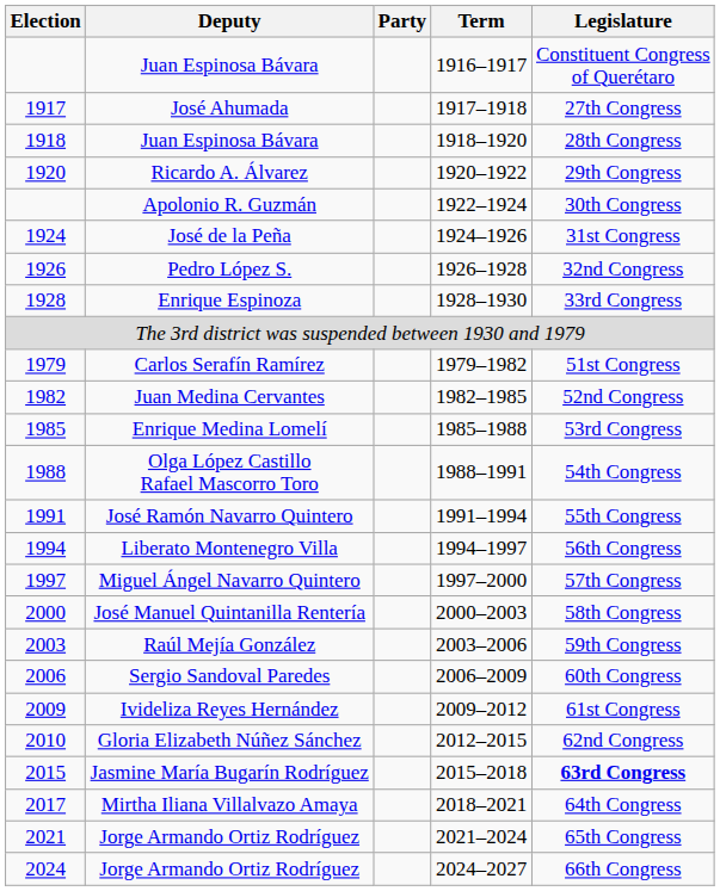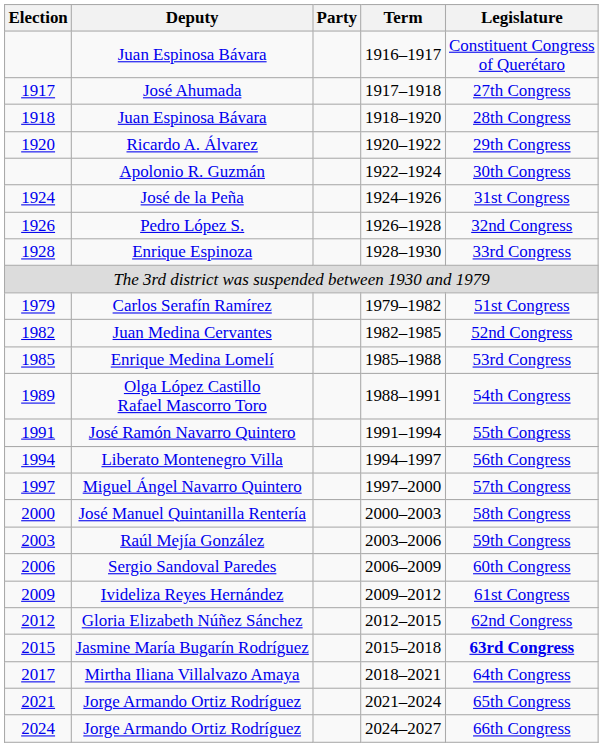 <table class="wikitable sortable" style="text-align: center">
 <tr>
 <th>Election</th>
 <th class="unsortable">Deputy</th>
 <th class="unsortable">Party</th>
 <th class="unsortable">Term</th>
 <th class="unsortable">Legislature</th>
 </tr>
 <tr>
 <td></td>
 <td><a href='#'>Juan Espinosa Bávara</a></td>
 <td></td>
 <td>1916–1917</td>
 <td><a href='#'>Constituent Congress<br>of Querétaro</a></td>
 </tr>
 <tr>
 <td><a href='#'>1917</a></td>
 <td><a href='#'>José Ahumada</a></td>
 <td></td>
 <td>1917–1918</td>
 <td><a href='#'>27th Congress</a></td>
 </tr>
 <tr>
 <td><a href='#'>1918</a></td>
 <td><a href='#'>Juan Espinosa Bávara</a></td>
 <td></td>
 <td>1918–1920</td>
 <td><a href='#'>28th Congress</a></td>
 </tr>
 <tr>
 <td><a href='#'>1920</a></td>
 <td><a href='#'>Ricardo A. Álvarez</a></td>
 <td></td>
 <td>1920–1922</td>
 <td><a href='#'>29th Congress</a></td>
 </tr>
 <tr>
 <td></td>
 <td><a href='#'>Apolonio R. Guzmán</a></td>
 <td></td>
 <td>1922–1924</td>
 <td><a href='#'>30th Congress</a></td>
 </tr>
 <tr>
 <td><a href='#'>1924</a></td>
 <td><a href='#'>José de la Peña</a></td>
 <td></td>
 <td>1924–1926</td>
 <td><a href='#'>31st Congress</a></td>
 </tr>
 <tr>
 <td><a href='#'>1926</a></td>
 <td><a href='#'>Pedro López S.</a></td>
 <td></td>
 <td>1926–1928</td>
 <td><a href='#'>32nd Congress</a></td>
 </tr>
 <tr>
 <td><a href='#'>1928</a></td>
 <td><a href='#'>Enrique Espinoza</a></td>
 <td></td>
 <td>1928–1930</td>
 <td><a href='#'>33rd Congress</a></td>
 </tr>
 <tr align=center style="background:Gainsboro;">
 <td colspan=5> <em>The 3rd district was suspended between 1930 and 1979</em></td>
 </tr>
 <tr>
 <td><a href='#'>1979</a></td>
 <td><a href='#'>Carlos Serafín Ramírez</a></td>
 <td></td>
 <td>1979–1982</td>
 <td><a href='#'>51st Congress</a></td>
 </tr>
 <tr>
 <td><a href='#'>1982</a></td>
 <td><a href='#'>Juan Medina Cervantes</a></td>
 <td></td>
 <td>1982–1985</td>
 <td><a href='#'>52nd Congress</a></td>
 </tr>
 <tr>
 <td><a href='#'>1985</a></td>
 <td><a href='#'>Enrique Medina Lomelí</a></td>
 <td></td>
 <td>1985–1988</td>
 <td><a href='#'>53rd Congress</a></td>
 </tr>
 <tr>
-<td><a href='#'>1988</a></td>
+<td><a href='#'>1989</a></td>
 <td><a href='#'>Olga López Castillo</a><br><a href='#'>Rafael Mascorro Toro</a></td>
 <td></td>
 <td>1988–1991</td>
 <td><a href='#'>54th Congress</a></td>
 </tr>
 <tr>
 <td><a href='#'>1991</a></td>
 <td><a href='#'>José Ramón Navarro Quintero</a></td>
 <td></td>
 <td>1991–1994</td>
 <td><a href='#'>55th Congress</a></td>
 </tr>
 <tr>
 <td><a href='#'>1994</a></td>
 <td><a href='#'>Liberato Montenegro Villa</a></td>
 <td></td>
 <td>1994–1997</td>
 <td><a href='#'>56th Congress</a></td>
 </tr>
 <tr>
 <td><a href='#'>1997</a></td>
 <td><a href='#'>Miguel Ángel Navarro Quintero</a></td>
 <td></td>
 <td>1997–2000</td>
 <td><a href='#'>57th Congress</a></td>
 </tr>
 <tr>
 <td><a href='#'>2000</a></td>
 <td><a href='#'>José Manuel Quintanilla Rentería</a></td>
 <td></td>
 <td>2000–2003</td>
 <td><a href='#'>58th Congress</a></td>
 </tr>
 <tr>
 <td><a href='#'>2003</a></td>
 <td><a href='#'>Raúl Mejía González</a></td>
 <td></td>
 <td>2003–2006</td>
 <td><a href='#'>59th Congress</a></td>
 </tr>
 <tr>
 <td><a href='#'>2006</a></td>
 <td><a href='#'>Sergio Sandoval Paredes</a></td>
 <td></td>
 <td>2006–2009</td>
 <td><a href='#'>60th Congress</a></td>
 </tr>
 <tr>
 <td><a href='#'>2009</a></td>
 <td><a href='#'>Ivideliza Reyes Hernández</a></td>
 <td></td>
 <td>2009–2012</td>
 <td><a href='#'>61st Congress</a></td>
 </tr>
 <tr>
-<td><a href='#'>2010</a></td>
+<td><a href='#'>2012</a></td>
 <td><a href='#'>Gloria Elizabeth Núñez Sánchez</a></td>
 <td></td>
 <td>2012–2015</td>
 <td><a href='#'>62nd Congress</a></td>
 </tr>
 <tr>
 <td><a href='#'>2015</a></td>
 <td><a href='#'>Jasmine María Bugarín Rodríguez</a></td>
 <td></td>
 <td>2015–2018</td>
 <td><strong><a href='#'>63rd Congress</a></strong></td>
 </tr>
 <tr>
 <td><a href='#'>2017</a></td>
 <td><a href='#'>Mirtha Iliana Villalvazo Amaya</a></td>
 <td></td>
 <td>2018–2021</td>
 <td><a href='#'>64th Congress</a></td>
 </tr>
 <tr>
 <td><a href='#'>2021</a></td>
 <td><a href='#'>Jorge Armando Ortiz Rodríguez</a></td>
 <td></td>
 <td>2021–2024</td>
 <td><a href='#'>65th Congress</a></td>
 </tr>
 <tr>
 <td><a href='#'>2024</a></td>
 <td><a href='#'>Jorge Armando Ortiz Rodríguez</a></td>
 <td></td>
 <td>2024–2027</td>
 <td><a href='#'>66th Congress</a></td>
 </tr>
 </table>
